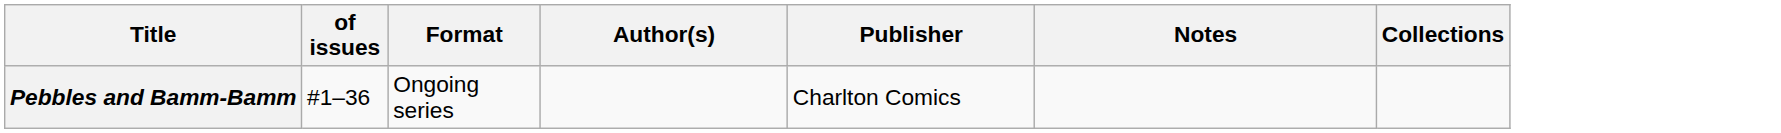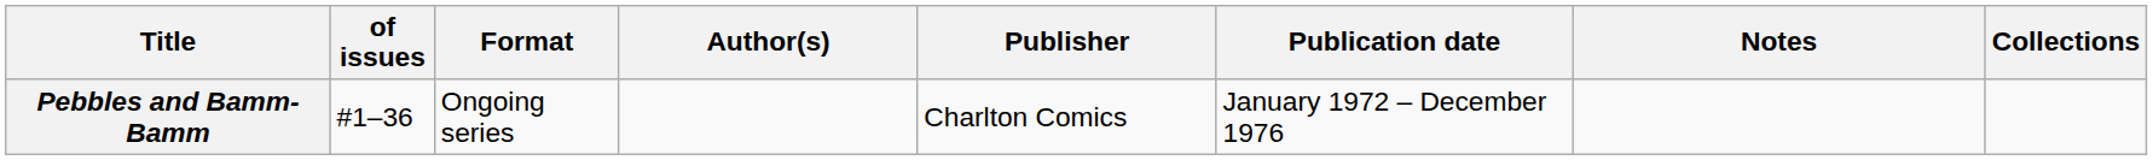 <table class="wikitable">
 <tr>
 <th>Title</th>
 <th style="width:40pt"> of issues</th>
 <th style="width:75pt">Format</th>
 <th style="width:125pt">Author(s)</th>
 <th style="width:125pt">Publisher</th>
+<th style="width:150pt">Publication date</th>
 <th style="width:175pt">Notes</th>
 <th>Collections</th>
 </tr>
 <tr>
 <th><em>Pebbles and Bamm-Bamm</em></th>
 <td>#1–36</td>
 <td>Ongoing series</td>
 <td></td>
 <td>Charlton Comics</td>
+<td>January 1972 – December 1976</td>
 <td></td>
 <td></td>
 </tr>
 </table>
